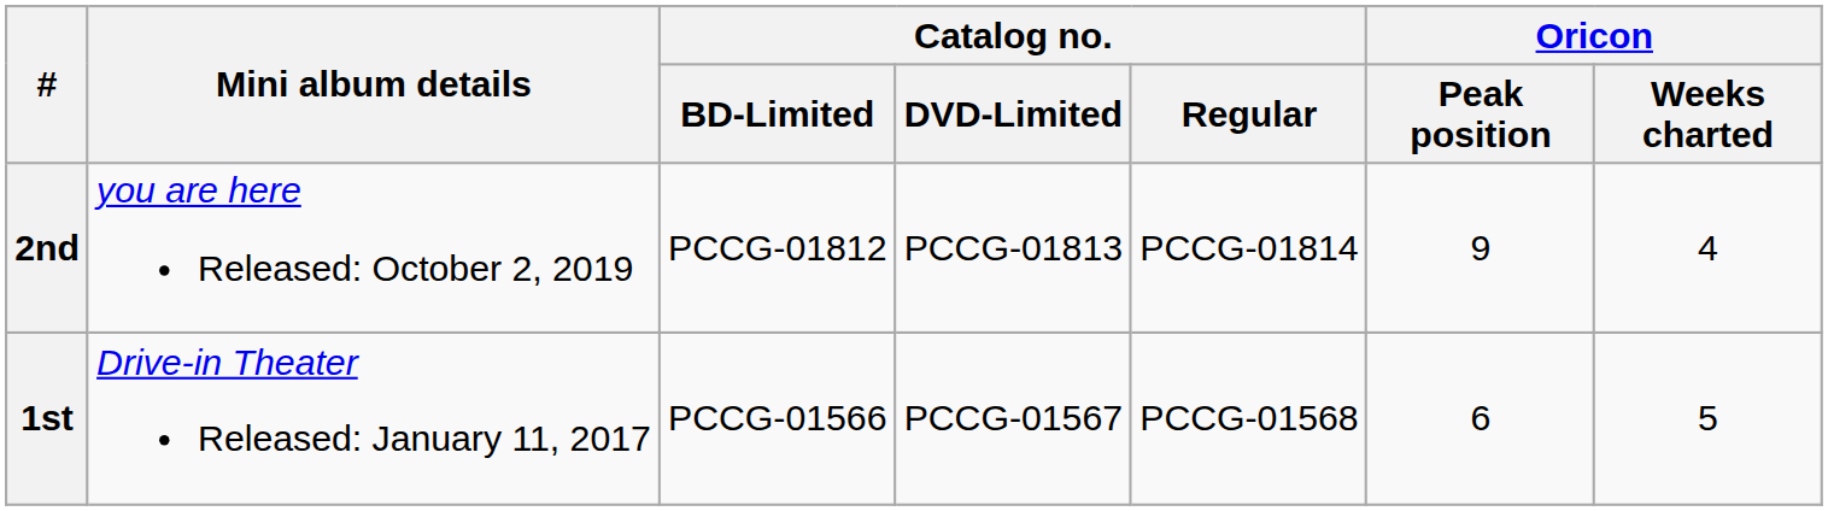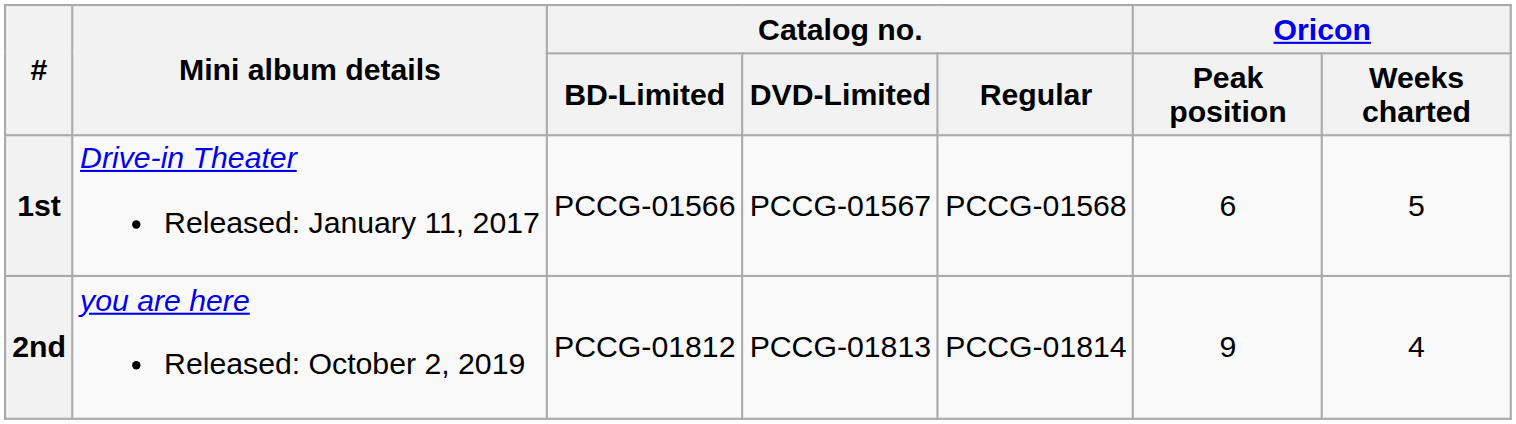 <table class="wikitable" style="font-size: 90%; text-align:center;">
 <tr>
 <th rowspan=2>#</th>
 <th rowspan=2>Mini album details</th>
 <th colspan=3; style="width:12em;">Catalog no.</th>
 <th colspan=2; style="width:12em;"><a href='#'>Oricon</a></th>
 </tr>
 <tr>
 <th>BD-Limited</th>
 <th>DVD-Limited</th>
 <th>Regular</th>
 <th style="width:5em;">Peak position</th>
 <th style="width:5em;">Weeks charted</th>
 </tr>
 <tr>
+<th>1st</th>
+<td align="left"><em><a href='#'>Drive-in Theater</a></em><br><ul><li>Released: January 11, 2017</li></ul></td>
+<td>PCCG-01566</td>
+<td>PCCG-01567</td>
+<td>PCCG-01568</td>
+<td>6</td>
+<td>5</td>
+</tr>
+<tr>
 <th>2nd</th>
 <td align="left"><em><a href='#'>you are here</a></em><br><ul><li>Released: October 2, 2019</li></ul></td>
 <td>PCCG-01812</td>
 <td>PCCG-01813</td>
 <td>PCCG-01814</td>
 <td>9</td>
 <td>4</td>
 </tr>
-<tr>
-<th>1st</th>
-<td align="left"><em><a href='#'>Drive-in Theater</a></em><br><ul><li>Released: January 11, 2017</li></ul></td>
-<td>PCCG-01566</td>
-<td>PCCG-01567</td>
-<td>PCCG-01568</td>
-<td>6</td>
-<td>5</td>
-</tr>
 </table>
